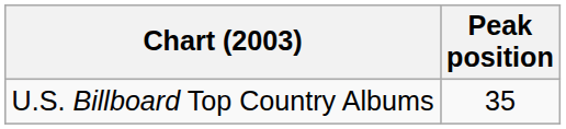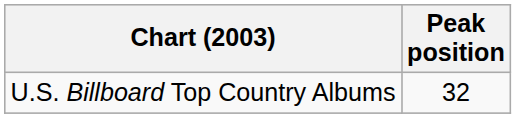 <table class="wikitable">
 <tr>
 <th>Chart (2003)</th>
 <th>Peak<br>position</th>
 </tr>
 <tr>
 <td>U.S. <em>Billboard</em> Top Country Albums</td>
-<td align="center">35</td>
+<td align="center">32</td>
 </tr>
 </table>
